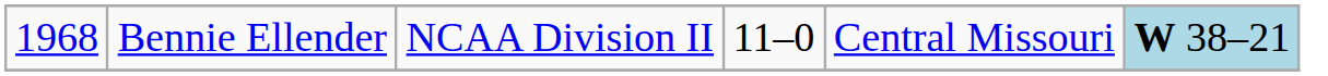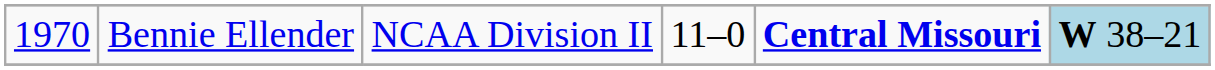 <table class="wikitable">
 <tr>
 </tr>
 <tr>
-<td><a href='#'>1968</a></td>
+<td><a href='#'>1970</a></td>
 <td><a href='#'>Bennie Ellender</a></td>
 <td><a href='#'>NCAA Division II</a></td>
 <td>11–0</td>
-<td><a href='#'>Central Missouri</a></td>
+<td><strong><a href='#'>Central Missouri</a></strong></td>
 <td style="background: lightblue;"><strong>W</strong> 38–21</td>
 </tr>
 <tr>
 </tr>
 </table>
